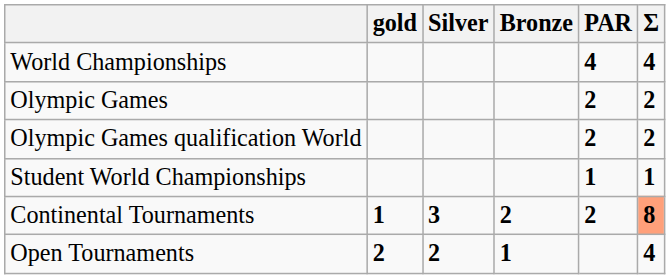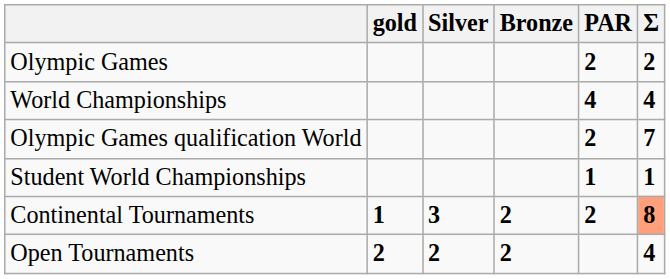 <table class="wikitable">
 <tr>
 <th></th>
 <th>gold</th>
 <th>Silver</th>
 <th>Bronze</th>
 <th>PAR</th>
 <th>Σ</th>
 </tr>
 <tr>
+<td>Olympic Games</td>
+<td></td>
+<td></td>
+<td></td>
+<td><strong>2</strong></td>
+<td><strong>2</strong></td>
+</tr>
+<tr>
 <td>World Championships</td>
 <td></td>
 <td></td>
 <td></td>
 <td><strong>4</strong></td>
 <td><strong>4</strong></td>
 </tr>
 <tr>
-<td>Olympic Games</td>
-<td></td>
-<td></td>
-<td></td>
-<td><strong>2</strong></td>
-<td><strong>2</strong></td>
-</tr>
-<tr>
 <td>Olympic Games qualification World</td>
 <td></td>
 <td></td>
 <td></td>
 <td><strong>2</strong></td>
-<td><strong>2</strong></td>
+<td><strong>7</strong></td>
 </tr>
 <tr>
 <td>Student World Championships</td>
 <td></td>
 <td></td>
 <td></td>
 <td><strong>1</strong></td>
 <td><strong>1</strong></td>
 </tr>
 <tr>
 <td>Continental Tournaments</td>
 <td><strong>1</strong></td>
 <td><strong>3</strong></td>
 <td><strong>2</strong></td>
 <td><strong>2</strong></td>
 <td style="background: lightsalmon;"><strong>8</strong></td>
 </tr>
 <tr>
 <td>Open Tournaments</td>
 <td><strong>2</strong></td>
 <td><strong>2</strong></td>
-<td><strong>1</strong></td>
+<td><strong>2</strong></td>
 <td></td>
 <td><strong>4</strong></td>
 </tr>
 </table>
